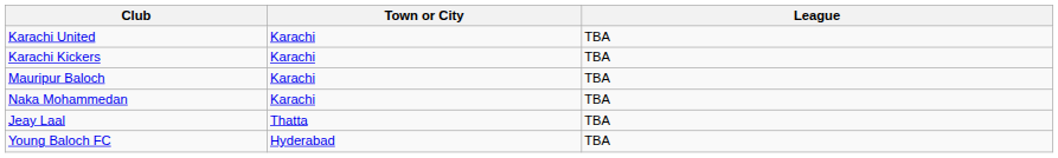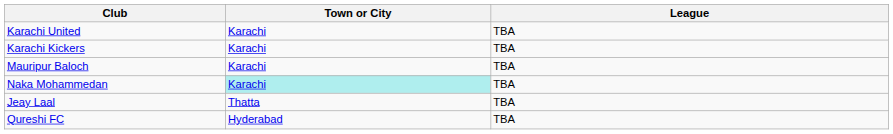 <table class="wikitable sortable" width="100%">
 <tr>
 <th !width="25%">Club</th>
 <th width="30%">Town or City</th>
 <th width="45%">League</th>
 </tr>
 <tr>
 <td><a href='#'>Karachi United</a></td>
 <td><a href='#'>Karachi</a></td>
 <td>TBA</td>
 </tr>
 <tr>
 <td><a href='#'>Karachi Kickers</a></td>
 <td><a href='#'>Karachi</a></td>
 <td>TBA</td>
 </tr>
 <tr>
 <td><a href='#'>Mauripur Baloch</a></td>
 <td><a href='#'>Karachi</a></td>
 <td>TBA</td>
 </tr>
 <tr>
 <td><a href='#'>Naka Mohammedan</a></td>
-<td><a href='#'>Karachi</a></td>
+<td style="background: paleturquoise;"><a href='#'>Karachi</a></td>
 <td>TBA</td>
 </tr>
 <tr>
 <td><a href='#'>Jeay Laal</a></td>
 <td><a href='#'>Thatta</a></td>
 <td>TBA</td>
 </tr>
 <tr>
-<td><a href='#'>Young Baloch FC</a></td>
+<td><a href='#'>Qureshi FC</a></td>
 <td><a href='#'>Hyderabad</a></td>
 <td>TBA</td>
 </tr>
 </table>
